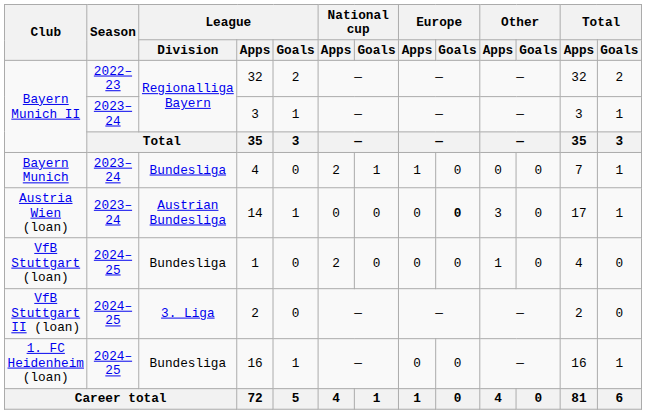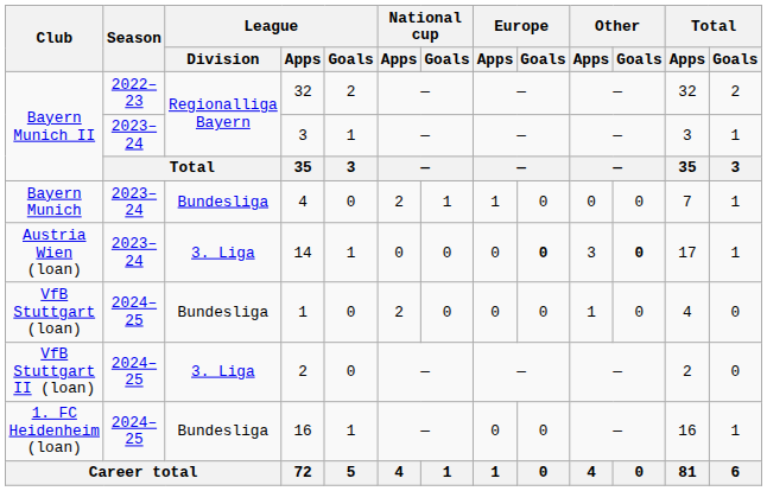 <table class="wikitable" style="text-align:center">
 <tr>
 <th rowspan="2">Club</th>
 <th rowspan="2">Season</th>
 <th colspan="3">League</th>
 <th colspan="2">National cup</th>
 <th colspan="2">Europe</th>
 <th colspan="2">Other</th>
 <th colspan="2">Total</th>
 </tr>
 <tr>
 <th>Division</th>
 <th>Apps</th>
 <th>Goals</th>
 <th>Apps</th>
 <th>Goals</th>
 <th>Apps</th>
 <th>Goals</th>
 <th>Apps</th>
 <th>Goals</th>
 <th>Apps</th>
 <th>Goals</th>
 </tr>
 <tr>
 <td rowspan="3"><a href='#'>Bayern Munich II</a></td>
 <td><a href='#'>2022–23</a></td>
 <td rowspan="2"><a href='#'>Regionalliga Bayern</a></td>
 <td>32</td>
 <td>2</td>
 <td colspan="2">—</td>
 <td colspan="2">—</td>
 <td colspan="2">—</td>
 <td>32</td>
 <td>2</td>
 </tr>
 <tr>
 <td><a href='#'>2023–24</a></td>
 <td>3</td>
 <td>1</td>
 <td colspan="2">—</td>
 <td colspan="2">—</td>
 <td colspan="2">—</td>
 <td>3</td>
 <td>1</td>
 </tr>
 <tr>
 <th colspan="2">Total</th>
 <th>35</th>
 <th>3</th>
 <th colspan="2">—</th>
 <th colspan="2">—</th>
 <th colspan="2">—</th>
 <th>35</th>
 <th>3</th>
 </tr>
 <tr>
 <td><a href='#'>Bayern Munich</a></td>
 <td><a href='#'>2023–24</a></td>
 <td><a href='#'>Bundesliga</a></td>
 <td>4</td>
 <td>0</td>
 <td>2</td>
 <td>1</td>
 <td>1</td>
 <td>0</td>
 <td>0</td>
 <td>0</td>
 <td>7</td>
 <td>1</td>
 </tr>
 <tr>
 <td><a href='#'>Austria Wien</a> (loan)</td>
 <td><a href='#'>2023–24</a></td>
-<td><a href='#'>Austrian Bundesliga</a></td>
+<td><a href='#'>3. Liga</a></td>
 <td>14</td>
 <td>1</td>
 <td>0</td>
 <td>0</td>
 <td>0</td>
 <td><strong>0</strong></td>
 <td>3 </td>
-<td>0</td>
+<td><strong>0</strong></td>
 <td>17</td>
 <td>1</td>
 </tr>
 <tr>
 <td><a href='#'>VfB Stuttgart</a> (loan)</td>
 <td><a href='#'>2024–25</a></td>
 <td>Bundesliga</td>
 <td>1</td>
 <td>0</td>
 <td>2</td>
 <td>0</td>
 <td>0</td>
 <td>0</td>
 <td>1</td>
 <td>0</td>
 <td>4</td>
 <td>0</td>
 </tr>
 <tr>
 <td><a href='#'>VfB Stuttgart II</a> (loan)</td>
 <td><a href='#'>2024–25</a></td>
 <td><a href='#'>3. Liga</a></td>
 <td>2</td>
 <td>0</td>
 <td colspan="2">—</td>
 <td colspan="2">—</td>
 <td colspan="2">—</td>
 <td>2</td>
 <td>0</td>
 </tr>
 <tr>
 <td><a href='#'>1. FC Heidenheim</a> (loan)</td>
 <td><a href='#'>2024–25</a></td>
 <td>Bundesliga</td>
 <td>16</td>
 <td>1</td>
 <td colspan="2">—</td>
 <td>0</td>
 <td>0</td>
 <td colspan="2">—</td>
 <td>16</td>
 <td>1</td>
 </tr>
 <tr>
 <th colspan="3">Career total</th>
 <th>72</th>
 <th>5</th>
 <th>4</th>
 <th>1</th>
 <th>1</th>
 <th>0</th>
 <th>4</th>
 <th>0</th>
 <th>81</th>
 <th>6</th>
 </tr>
 </table>
